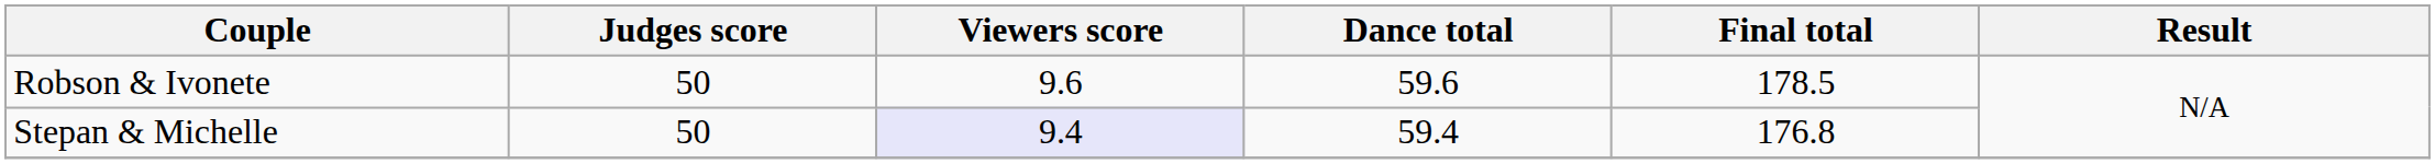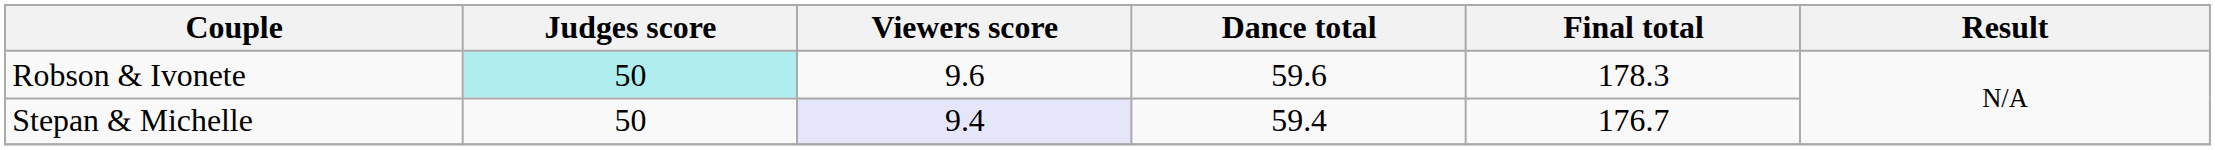 <table class="wikitable" style="font-size:100%; line-height:16px; text-align:center" width="70%">
 <tr>
 <th width=085>Couple</th>
 <th width=060>Judges score</th>
 <th width=060>Viewers score</th>
 <th width=060>Dance total</th>
 <th width=060>Final total</th>
 <th width=075>Result</th>
 </tr>
 <tr>
 <td align="left">Robson & Ivonete</td>
-<td>50</td>
+<td style="background: paleturquoise;">50</td>
 <td>9.6</td>
 <td>59.6</td>
-<td>178.5</td>
+<td>178.3</td>
 <td rowspan=2><small>N/A</small></td>
 </tr>
 <tr>
 <td align="left">Stepan & Michelle</td>
 <td>50</td>
 <td style="background: lavender;">9.4</td>
 <td>59.4</td>
-<td>176.8</td>
+<td>176.7</td>
 </tr>
 <tr>
 </tr>
 </table>
